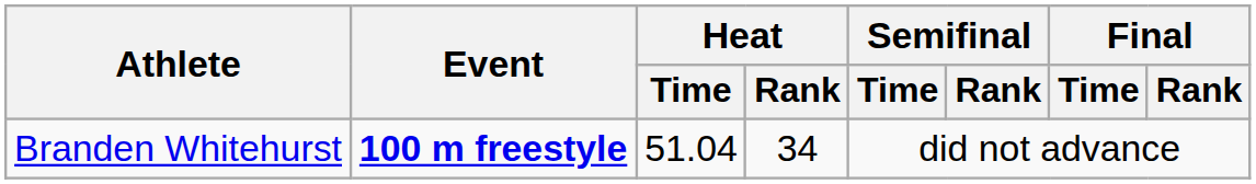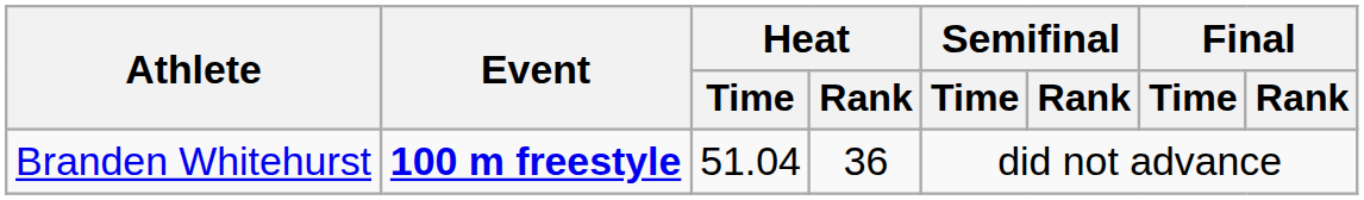 <table class=wikitable style="font-size:90%">
 <tr>
 <th rowspan="2">Athlete</th>
 <th rowspan="2">Event</th>
 <th colspan="2">Heat</th>
 <th colspan="2">Semifinal</th>
 <th colspan="2">Final</th>
 </tr>
 <tr style="font-size:95%">
 <th>Time</th>
 <th>Rank</th>
 <th>Time</th>
 <th>Rank</th>
 <th>Time</th>
 <th>Rank</th>
 </tr>
 <tr align=center>
 <td align=left><a href='#'>Branden Whitehurst</a></td>
 <td align=left><strong><a href='#'>100 m freestyle</a></strong></td>
 <td>51.04</td>
-<td>34</td>
+<td>36</td>
 <td colspan=4>did not advance</td>
 </tr>
 </table>
